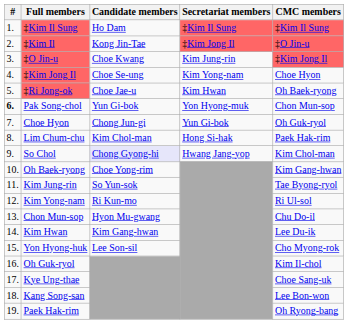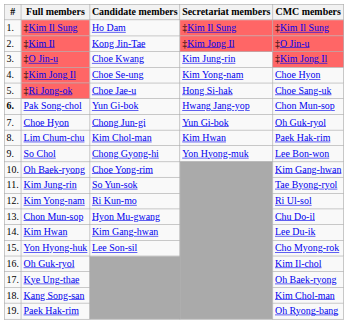 <table class="wikitable plainrowheaders">
 <tr>
 <th scope="col">#</th>
 <th scope="col">Full members</th>
 <th scope="col">Candidate members</th>
 <th scope="col">Secretariat members</th>
 <th scope="col">CMC members</th>
 </tr>
 <tr>
 <td>1.</td>
 <td scope="row" style="background:#f66;">‡<a href='#'>Kim Il Sung</a></td>
 <td scope="row"><a href='#'>Ho Dam</a></td>
 <td scope="row" style="background:#f66;">‡<a href='#'>Kim Il Sung</a></td>
 <td scope="row" style="background:#f66;">‡<a href='#'>Kim Il Sung</a></td>
 </tr>
 <tr>
 <td>2.</td>
 <td scope="row" style="background:#f66;">‡<a href='#'>Kim Il</a></td>
 <td scope="row"><a href='#'>Kong Jin-Tae</a></td>
 <td scope="row" style="background:#f66;">‡<a href='#'>Kim Jong Il</a></td>
 <td scope="row" style="background:#f66;">‡<a href='#'>O Jin-u</a></td>
 </tr>
 <tr>
 <td>3.</td>
 <td scope="row" style="background:#f66;">‡<a href='#'>O Jin-u</a></td>
 <td scope="row"><a href='#'>Choe Kwang</a></td>
 <td scope="row"><a href='#'>Kim Jung-rin</a></td>
 <td scope="row" style="background:#f66;">‡<a href='#'>Kim Jong Il</a></td>
 </tr>
 <tr>
 <td>4.</td>
 <td scope="row" style="background:#f66;">‡<a href='#'>Kim Jong Il</a></td>
 <td scope="row"><a href='#'>Choe Se-ung</a></td>
 <td scope="row"><a href='#'>Kim Yong-nam</a></td>
 <td scope="row"><a href='#'>Choe Hyon</a></td>
 </tr>
 <tr>
 <td>5.</td>
 <td scope="row" style="background:#f66;">‡<a href='#'>Ri Jong-ok</a></td>
 <td scope="row"><a href='#'>Choe Jae-u</a></td>
-<td scope="row"><a href='#'>Kim Hwan</a></td>
-<td scope="row"><a href='#'>Oh Baek-ryong</a></td>
+<td scope="row"><a href='#'>Hong Si-hak</a></td>
+<td scope="row"><a href='#'>Choe Sang-uk</a></td>
 </tr>
 <tr>
 <td><strong>6.</strong></td>
 <td scope="row"><a href='#'>Pak Song-chol</a></td>
 <td scope="row"><a href='#'>Yun Gi-bok</a></td>
-<td scope="row"><a href='#'>Yon Hyong-muk</a></td>
+<td scope="row"><a href='#'>Hwang Jang-yop</a></td>
 <td scope="row"><a href='#'>Chon Mun-sop</a></td>
 </tr>
 <tr>
 <td>7.</td>
 <td scope="row"><a href='#'>Choe Hyon</a></td>
 <td scope="row"><a href='#'>Chong Jun-gi</a></td>
 <td scope="row"><a href='#'>Yun Gi-bok</a></td>
 <td scope="row"><a href='#'>Oh Guk-ryol</a></td>
 </tr>
 <tr>
 <td>8.</td>
 <td scope="row"><a href='#'>Lim Chum-chu</a></td>
 <td scope="row"><a href='#'>Kim Chol-man</a></td>
-<td scope="row"><a href='#'>Hong Si-hak</a></td>
+<td scope="row"><a href='#'>Kim Hwan</a></td>
 <td scope="row"><a href='#'>Paek Hak-rim</a></td>
 </tr>
 <tr>
 <td>9.</td>
 <td scope="row"><a href='#'>So Chol</a></td>
-<td scope="row" style="background: lavender;"><a href='#'>Chong Gyong-hi</a></td>
-<td scope="row"><a href='#'>Hwang Jang-yop</a></td>
-<td scope="row"><a href='#'>Kim Chol-man</a></td>
+<td scope="row"><a href='#'>Chong Gyong-hi</a></td>
+<td scope="row"><a href='#'>Yon Hyong-muk</a></td>
+<td scope="row"><a href='#'>Lee Bon-won</a></td>
 </tr>
 <tr>
 <td>10.</td>
 <td scope="row"><a href='#'>Oh Baek-ryong</a></td>
 <td scope="row"><a href='#'>Choe Yong-rim</a></td>
 <td rowspan="10" style="background:#aaa;"></td>
 <td scope="row"><a href='#'>Kim Gang-hwan</a></td>
 </tr>
 <tr>
 <td>11.</td>
 <td scope="row"><a href='#'>Kim Jung-rin</a></td>
 <td scope="row"><a href='#'>So Yun-sok</a></td>
 <td scope="row"><a href='#'>Tae Byong-ryol</a></td>
 </tr>
 <tr>
 <td>12.</td>
 <td scope="row"><a href='#'>Kim Yong-nam</a></td>
 <td scope="row"><a href='#'>Ri Kun-mo</a></td>
 <td scope="row"><a href='#'>Ri Ul-sol</a></td>
 </tr>
 <tr>
 <td>13.</td>
 <td scope="row"><a href='#'>Chon Mun-sop</a></td>
 <td scope="row"><a href='#'>Hyon Mu-gwang</a></td>
 <td scope="row"><a href='#'>Chu Do-il</a></td>
 </tr>
 <tr>
 <td>14.</td>
 <td scope="row"><a href='#'>Kim Hwan</a></td>
 <td scope="row"><a href='#'>Kim Gang-hwan</a></td>
 <td scope="row"><a href='#'>Lee Du-ik</a></td>
 </tr>
 <tr>
 <td>15.</td>
 <td scope="row"><a href='#'>Yon Hyong-huk</a></td>
 <td scope="row"><a href='#'>Lee Son-sil</a></td>
 <td scope="row"><a href='#'>Cho Myong-rok</a></td>
 </tr>
 <tr>
 <td>16.</td>
 <td scope="row"><a href='#'>Oh Guk-ryol</a></td>
 <td rowspan="5" style="background:#aaa;"></td>
 <td scope="row"><a href='#'>Kim Il-chol</a></td>
 </tr>
 <tr>
 <td>17.</td>
 <td scope="row"><a href='#'>Kye Ung-thae</a></td>
-<td scope="row"><a href='#'>Choe Sang-uk</a></td>
+<td scope="row"><a href='#'>Oh Baek-ryong</a></td>
 </tr>
 <tr>
 <td>18.</td>
 <td scope="row"><a href='#'>Kang Song-san</a></td>
-<td scope="row"><a href='#'>Lee Bon-won</a></td>
+<td scope="row"><a href='#'>Kim Chol-man</a></td>
 </tr>
 <tr>
 <td>19.</td>
 <td scope="row"><a href='#'>Paek Hak-rim</a></td>
 <td scope="row"><a href='#'>Oh Ryong-bang</a></td>
 </tr>
 </table>
